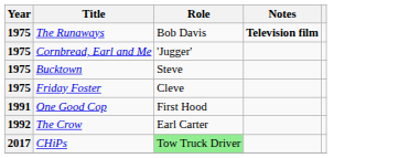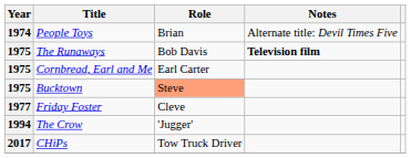 <table class="wikitable plainrowheaders sortable" style="margin-right: 0;">
 <tr>
 <th scope="col">Year</th>
 <th scope="col">Title</th>
 <th scope="col">Role</th>
 <th scope="col" class="unsortable">Notes</th>
 <th scope="col" class="unsortable"></th>
+</tr>
+<tr>
+<th scope="row">1974</th>
+<td><em><a href='#'>People Toys</a></em></td>
+<td>Brian</td>
+<td>Alternate title: <em>Devil Times Five</em></td>
+<td style="text-align:center;"></td>
 </tr>
 <tr>
 <th scope="row">1975</th>
 <td data-sort-value="Runaways"><em><a href='#'>The Runaways</a></em></td>
 <td>Bob Davis</td>
 <td><strong>Television film</strong></td>
 <td style="text-align:center;"></td>
 </tr>
 <tr>
 <th scope="row">1975</th>
 <td><em><a href='#'>Cornbread, Earl and Me</a></em></td>
-<td>'Jugger'</td>
+<td>Earl Carter</td>
 <td></td>
 <td style="text-align:center;"></td>
 </tr>
 <tr>
 <th scope="row">1975</th>
 <td><em><a href='#'>Bucktown</a></em></td>
-<td>Steve</td>
+<td style="background: lightsalmon;">Steve</td>
 <td></td>
 <td style="text-align:center;"></td>
 </tr>
 <tr>
-<th scope="row">1975</th>
+<th scope="row">1977</th>
 <td><em><a href='#'>Friday Foster</a></em></td>
 <td>Cleve</td>
 <td></td>
 <td style="text-align:center;"></td>
 </tr>
 <tr>
-<th scope="row">1991</th>
-<td><em><a href='#'>One Good Cop</a></em></td>
-<td>First Hood</td>
-<td></td>
-<td style="text-align:center;"></td>
-</tr>
-<tr>
-<th scope="row">1992</th>
+<th scope="row">1994</th>
 <td data-sort-value=Crow><em><a href='#'>The Crow</a></em></td>
-<td>Earl Carter</td>
+<td>'Jugger'</td>
 <td></td>
 <td style="text-align:center;"></td>
 </tr>
 <tr>
 <th scope="row">2017</th>
 <td><em><a href='#'>CHiPs</a></em></td>
-<td style="background: lightgreen;">Tow Truck Driver</td>
+<td>Tow Truck Driver</td>
 <td></td>
 <td style="text-align:center;"></td>
 </tr>
 <tr>
 </tr>
 </table>
